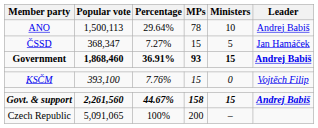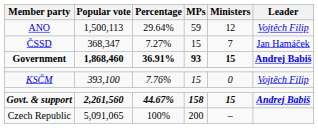 <table class="wikitable" border="1" style="text-align:center">
 <tr>
 <th>Member party</th>
 <th>Popular vote</th>
 <th>Percentage</th>
 <th>MPs</th>
 <th>Ministers</th>
 <th>Leader</th>
 </tr>
 <tr>
 <td><a href='#'>ANO</a></td>
 <td>1,500,113</td>
 <td>29.64%</td>
-<td>78</td>
-<td>10</td>
-<td><a href='#'>Andrej Babiš</a></td>
+<td>59</td>
+<td>12</td>
+<td><em><a href='#'>Vojtěch Filip</a></em></td>
 </tr>
 <tr>
 <td><a href='#'>ČSSD</a></td>
 <td>368,347</td>
 <td>7.27%</td>
 <td>15</td>
-<td>5</td>
+<td>7</td>
 <td><a href='#'>Jan Hamáček</a></td>
 </tr>
 <tr>
 <td><strong>Government</strong></td>
 <td><strong>1,868,460</strong></td>
 <td><strong>36.91%</strong></td>
 <td><strong>93</strong></td>
 <td><strong>15</strong></td>
 <td><strong><a href='#'>Andrej Babiš</a></strong></td>
 </tr>
 <tr>
 <td colspan="6"></td>
 </tr>
 <tr>
 <td><a href='#'><em>KSČM</em></a></td>
 <td><em>393,100</em></td>
 <td><em>7.76%</em></td>
 <td><em>15</em></td>
 <td><em>0</em></td>
 <td><em><a href='#'>Vojtěch Filip</a></em></td>
 </tr>
 <tr>
 <td colspan="6"></td>
 </tr>
 <tr>
 <td><strong><em>Govt. & support</em></strong></td>
 <td><strong><em>2,261,560</em></strong></td>
 <td><strong><em>44.67%</em></strong></td>
 <td><strong><em>158</em></strong></td>
 <td><strong><em>15</em></strong></td>
 <td><strong><em><a href='#'>Andrej Babiš</a></em></strong></td>
 </tr>
 <tr>
 <td>Czech Republic</td>
 <td>5,091,065</td>
 <td>100%</td>
 <td>200</td>
 <td>–</td>
 <td></td>
 </tr>
 </table>
